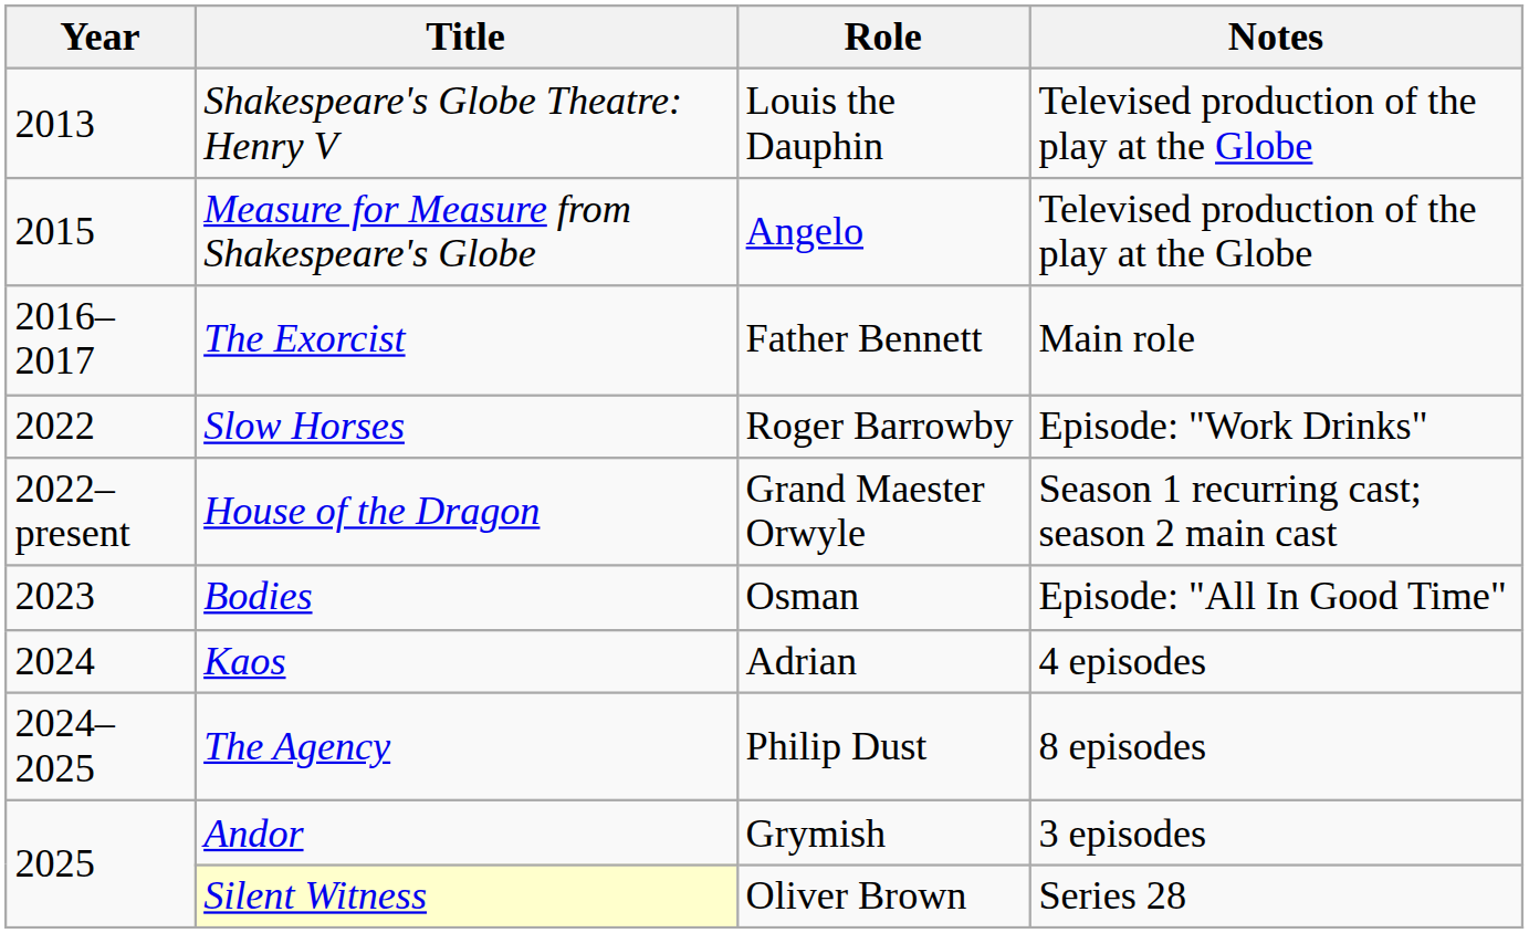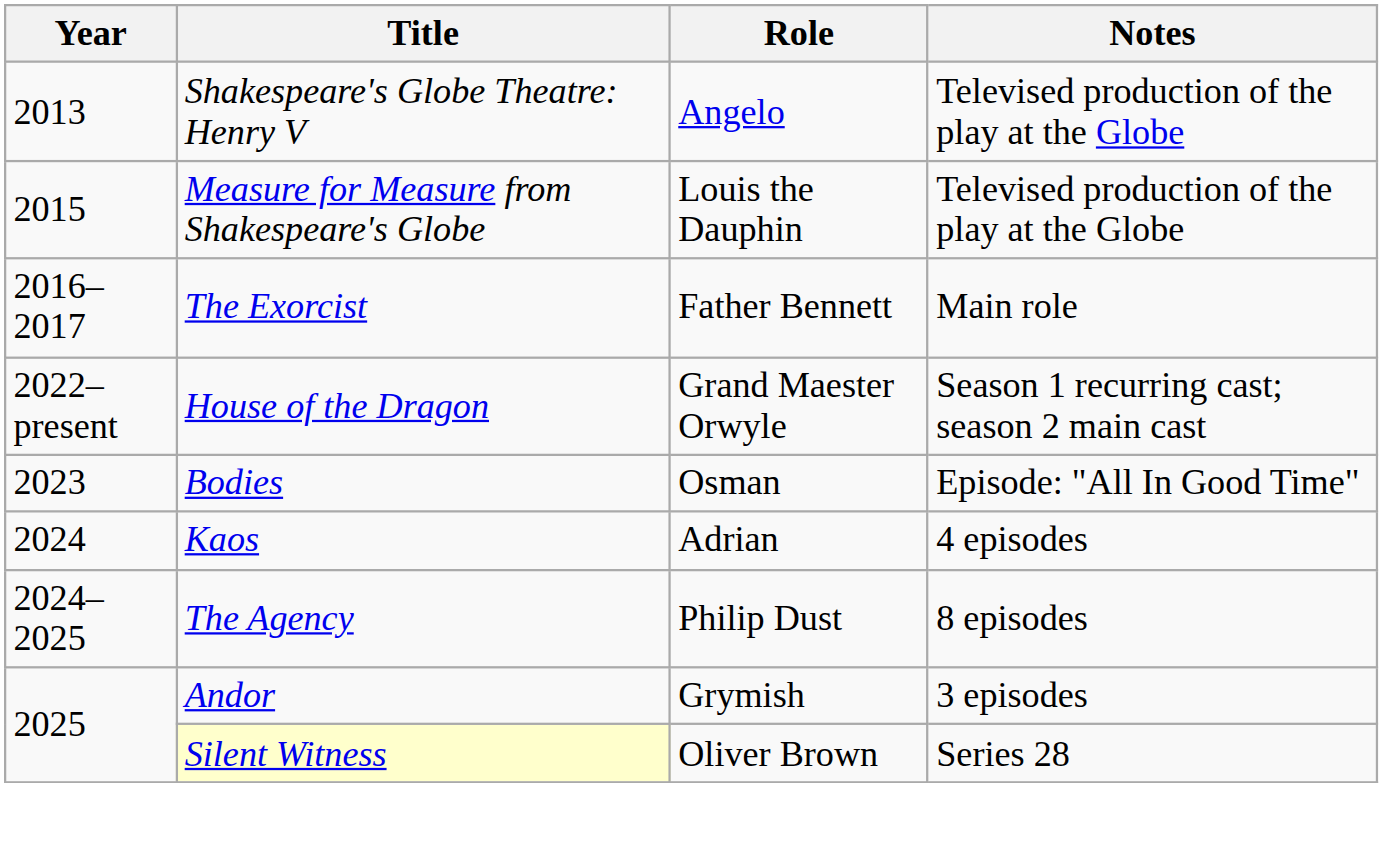 <table class="wikitable">
 <tr>
 <th>Year</th>
 <th>Title</th>
 <th>Role</th>
 <th>Notes</th>
 </tr>
 <tr>
 <td>2013</td>
 <td><em>Shakespeare's Globe Theatre: Henry V</em></td>
-<td>Louis the Dauphin</td>
+<td><a href='#'>Angelo</a></td>
 <td>Televised production of the play at the <a href='#'>Globe</a></td>
 </tr>
 <tr>
 <td>2015</td>
 <td><em><a href='#'>Measure for Measure</a> from Shakespeare's Globe</em></td>
-<td><a href='#'>Angelo</a></td>
+<td>Louis the Dauphin</td>
 <td>Televised production of the play at the Globe</td>
 </tr>
 <tr>
 <td>2016–2017</td>
 <td><em><a href='#'>The Exorcist</a></em></td>
 <td>Father Bennett</td>
 <td>Main role</td>
-</tr>
-<tr>
-<td>2022</td>
-<td><em><a href='#'>Slow Horses</a></em></td>
-<td>Roger Barrowby</td>
-<td>Episode: "Work Drinks"</td>
 </tr>
 <tr>
 <td>2022–present</td>
 <td><em><a href='#'>House of the Dragon</a></em></td>
 <td>Grand Maester Orwyle</td>
 <td>Season 1 recurring cast; season 2 main cast</td>
 </tr>
 <tr>
 <td>2023</td>
 <td><em><a href='#'>Bodies</a></em></td>
 <td>Osman</td>
 <td>Episode: "All In Good Time"</td>
 </tr>
 <tr>
 <td>2024</td>
 <td><em><a href='#'>Kaos</a></em></td>
 <td>Adrian</td>
 <td>4 episodes</td>
 </tr>
 <tr>
 <td>2024–2025</td>
 <td><em><a href='#'>The Agency</a></em></td>
 <td>Philip Dust</td>
 <td>8 episodes</td>
 </tr>
 <tr>
 <td rowspan="2">2025</td>
 <td><em><a href='#'>Andor</a></em></td>
 <td>Grymish</td>
 <td>3 episodes</td>
 </tr>
 <tr>
 <td style="background:#ffc;"><em><a href='#'>Silent Witness</a></em> </td>
 <td>Oliver Brown</td>
 <td>Series 28</td>
 </tr>
 <tr>
 </tr>
 </table>
